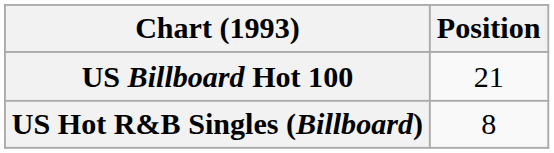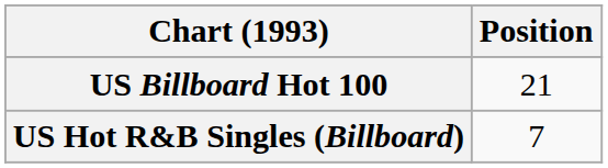 <table class="wikitable plainrowheaders" style="text-align:center">
 <tr>
 <th>Chart (1993)</th>
 <th>Position</th>
 </tr>
 <tr>
 <th scope="row">US <em>Billboard</em> Hot 100</th>
 <td>21</td>
 </tr>
 <tr>
 <th scope="row">US Hot R&B Singles (<em>Billboard</em>)</th>
-<td>8</td>
+<td>7</td>
 </tr>
 </table>
